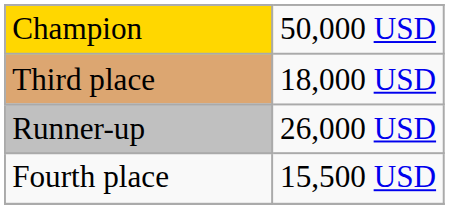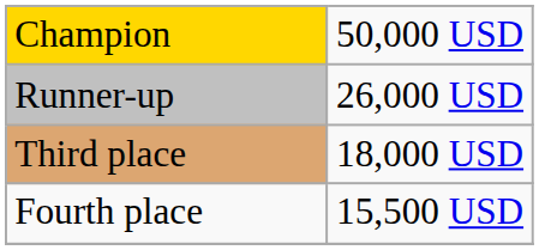 <table class=wikitable>
 <tr>
 <td width="130" style="background:Gold">Champion</td>
 <td>50,000 <a href='#'>USD</a></td>
 </tr>
 <tr>
+<td width="130" style="background:Silver">Runner-up</td>
+<td>26,000 <a href='#'>USD</a></td>
+</tr>
+<tr>
 <td width="130" style="background:#dca671">Third place</td>
 <td>18,000 <a href='#'>USD</a></td>
-</tr>
-<tr>
-<td width="130" style="background:Silver">Runner-up</td>
-<td>26,000 <a href='#'>USD</a></td>
 </tr>
 <tr>
 <td width="130">Fourth place</td>
 <td>15,500 <a href='#'>USD</a></td>
 </tr>
 <tr>
 </tr>
 </table>
